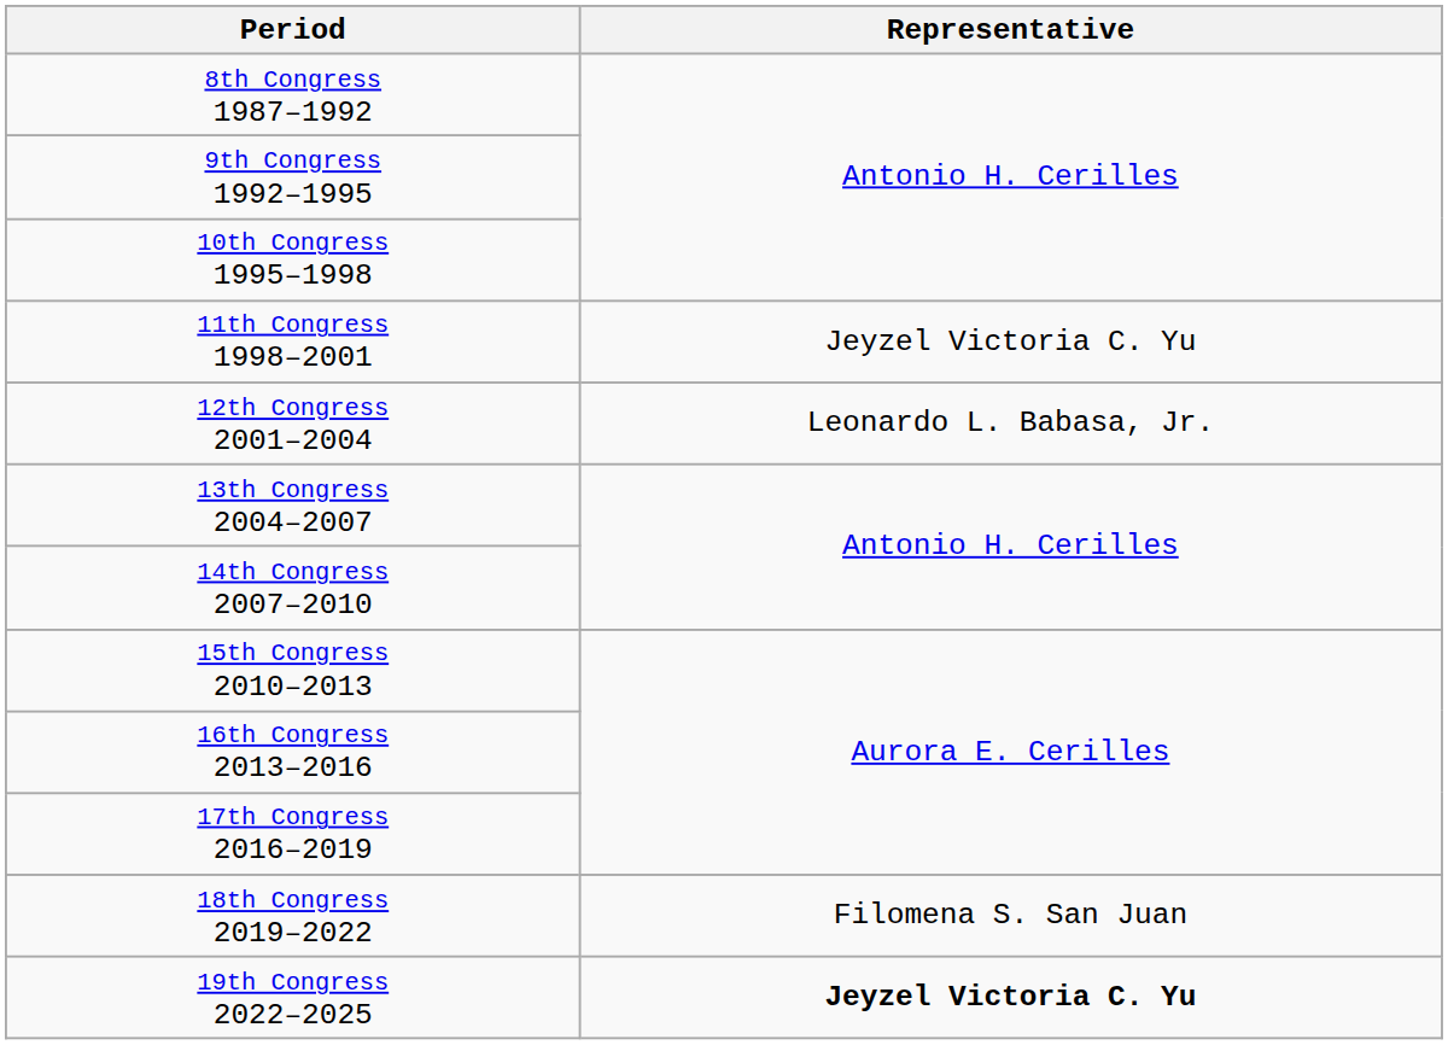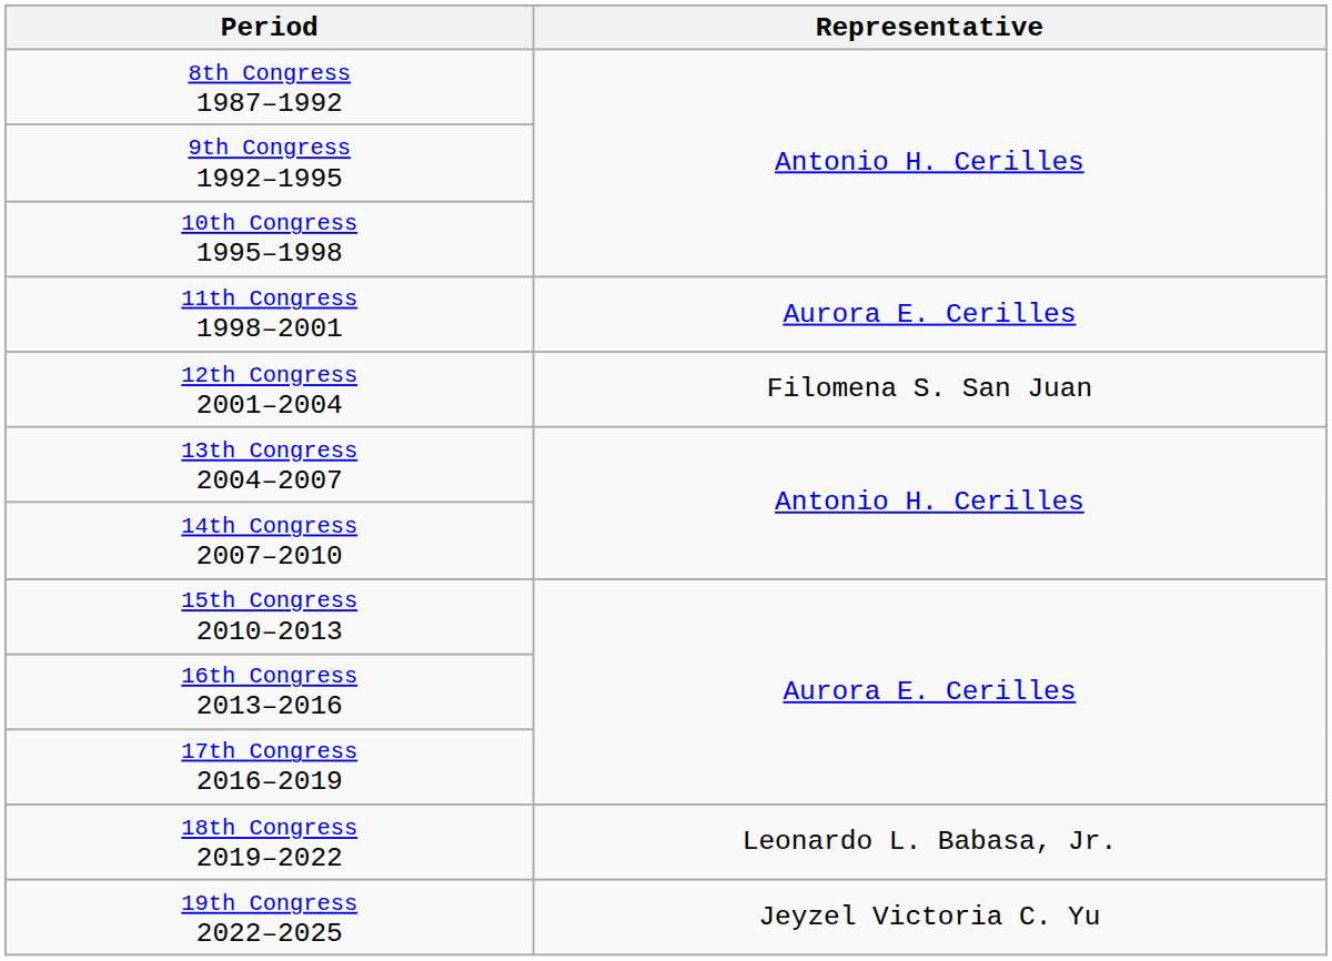 <table class="wikitable" style="text-align:center; width:40%;">
 <tr>
 <th width="40%">Period</th>
 <th>Representative</th>
 </tr>
 <tr>
 <td><small><a href='#'>8th Congress</a></small><br>1987–1992</td>
 <td rowspan="3"><a href='#'>Antonio H. Cerilles</a></td>
 </tr>
 <tr>
 <td><small><a href='#'>9th Congress</a></small><br>1992–1995</td>
 </tr>
 <tr>
 <td><small><a href='#'>10th Congress</a></small><br>1995–1998</td>
 </tr>
 <tr>
 <td><small><a href='#'>11th Congress</a></small><br>1998–2001</td>
-<td>Jeyzel Victoria C. Yu</td>
+<td><a href='#'>Aurora E. Cerilles</a></td>
 </tr>
 <tr>
 <td><small><a href='#'>12th Congress</a></small><br>2001–2004</td>
-<td>Leonardo L. Babasa, Jr.</td>
+<td>Filomena S. San Juan</td>
 </tr>
 <tr>
 <td><small><a href='#'>13th Congress</a></small><br>2004–2007</td>
 <td rowspan="2"><a href='#'>Antonio H. Cerilles</a></td>
 </tr>
 <tr>
 <td><small><a href='#'>14th Congress</a></small><br>2007–2010</td>
 </tr>
 <tr>
 <td><small><a href='#'>15th Congress</a></small><br>2010–2013</td>
 <td rowspan="3"><a href='#'>Aurora E. Cerilles</a></td>
 </tr>
 <tr>
 <td><small><a href='#'>16th Congress</a></small><br>2013–2016</td>
 </tr>
 <tr>
 <td><small><a href='#'>17th Congress</a></small><br>2016–2019</td>
 </tr>
 <tr>
 <td><small><a href='#'>18th Congress</a></small><br>2019–2022</td>
-<td>Filomena S. San Juan</td>
+<td>Leonardo L. Babasa, Jr.</td>
 </tr>
 <tr>
 <td><small><a href='#'>19th Congress</a></small><br>2022–2025</td>
-<td><strong>Jeyzel Victoria C. Yu</strong></td>
+<td>Jeyzel Victoria C. Yu</td>
 </tr>
 </table>
